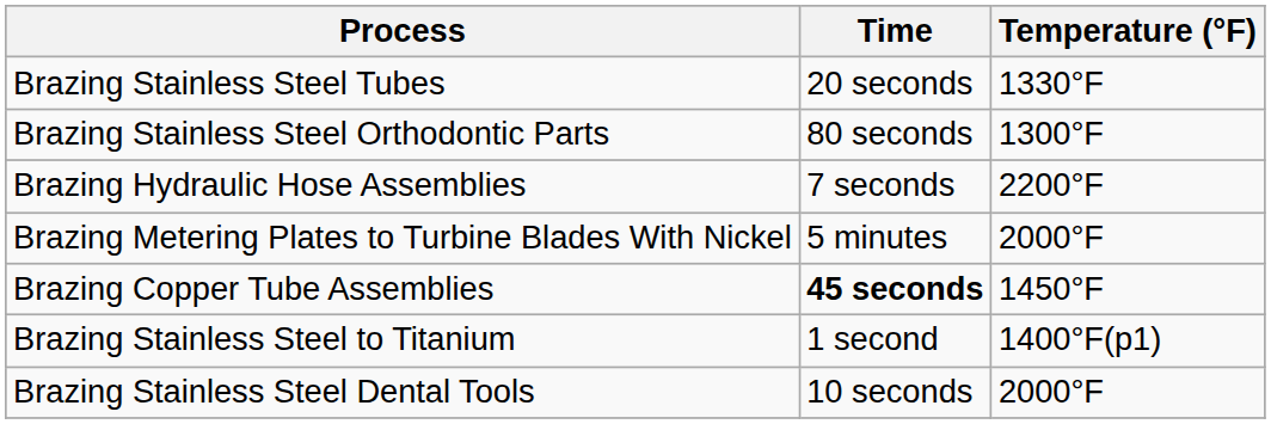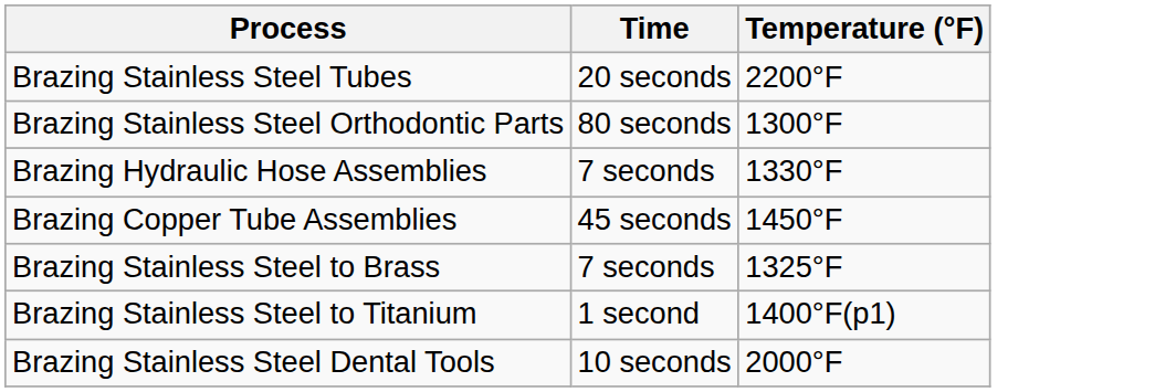 <table class="wikitable">
 <tr>
 <th>Process</th>
 <th>Time</th>
 <th>Temperature (°F)</th>
 </tr>
 <tr>
 <td>Brazing Stainless Steel Tubes</td>
 <td>20 seconds</td>
-<td>1330°F</td>
+<td>2200°F</td>
 </tr>
 <tr>
 <td>Brazing Stainless Steel Orthodontic Parts</td>
 <td>80 seconds</td>
 <td>1300°F</td>
 </tr>
 <tr>
 <td>Brazing Hydraulic Hose Assemblies</td>
 <td>7 seconds</td>
-<td>2200°F</td>
-</tr>
-<tr>
-<td>Brazing Metering Plates to Turbine Blades With Nickel</td>
-<td>5 minutes</td>
-<td>2000°F</td>
+<td>1330°F</td>
 </tr>
 <tr>
 <td>Brazing Copper Tube Assemblies</td>
-<td><strong>45 seconds</strong></td>
+<td>45 seconds</td>
 <td>1450°F</td>
+</tr>
+<tr>
+<td>Brazing Stainless Steel to Brass</td>
+<td>7 seconds</td>
+<td>1325°F</td>
 </tr>
 <tr>
 <td>Brazing Stainless Steel to Titanium</td>
 <td>1 second</td>
 <td>1400°F(p1)</td>
 </tr>
 <tr>
 <td>Brazing Stainless Steel Dental Tools</td>
 <td>10 seconds</td>
 <td>2000°F</td>
 </tr>
 </table>
